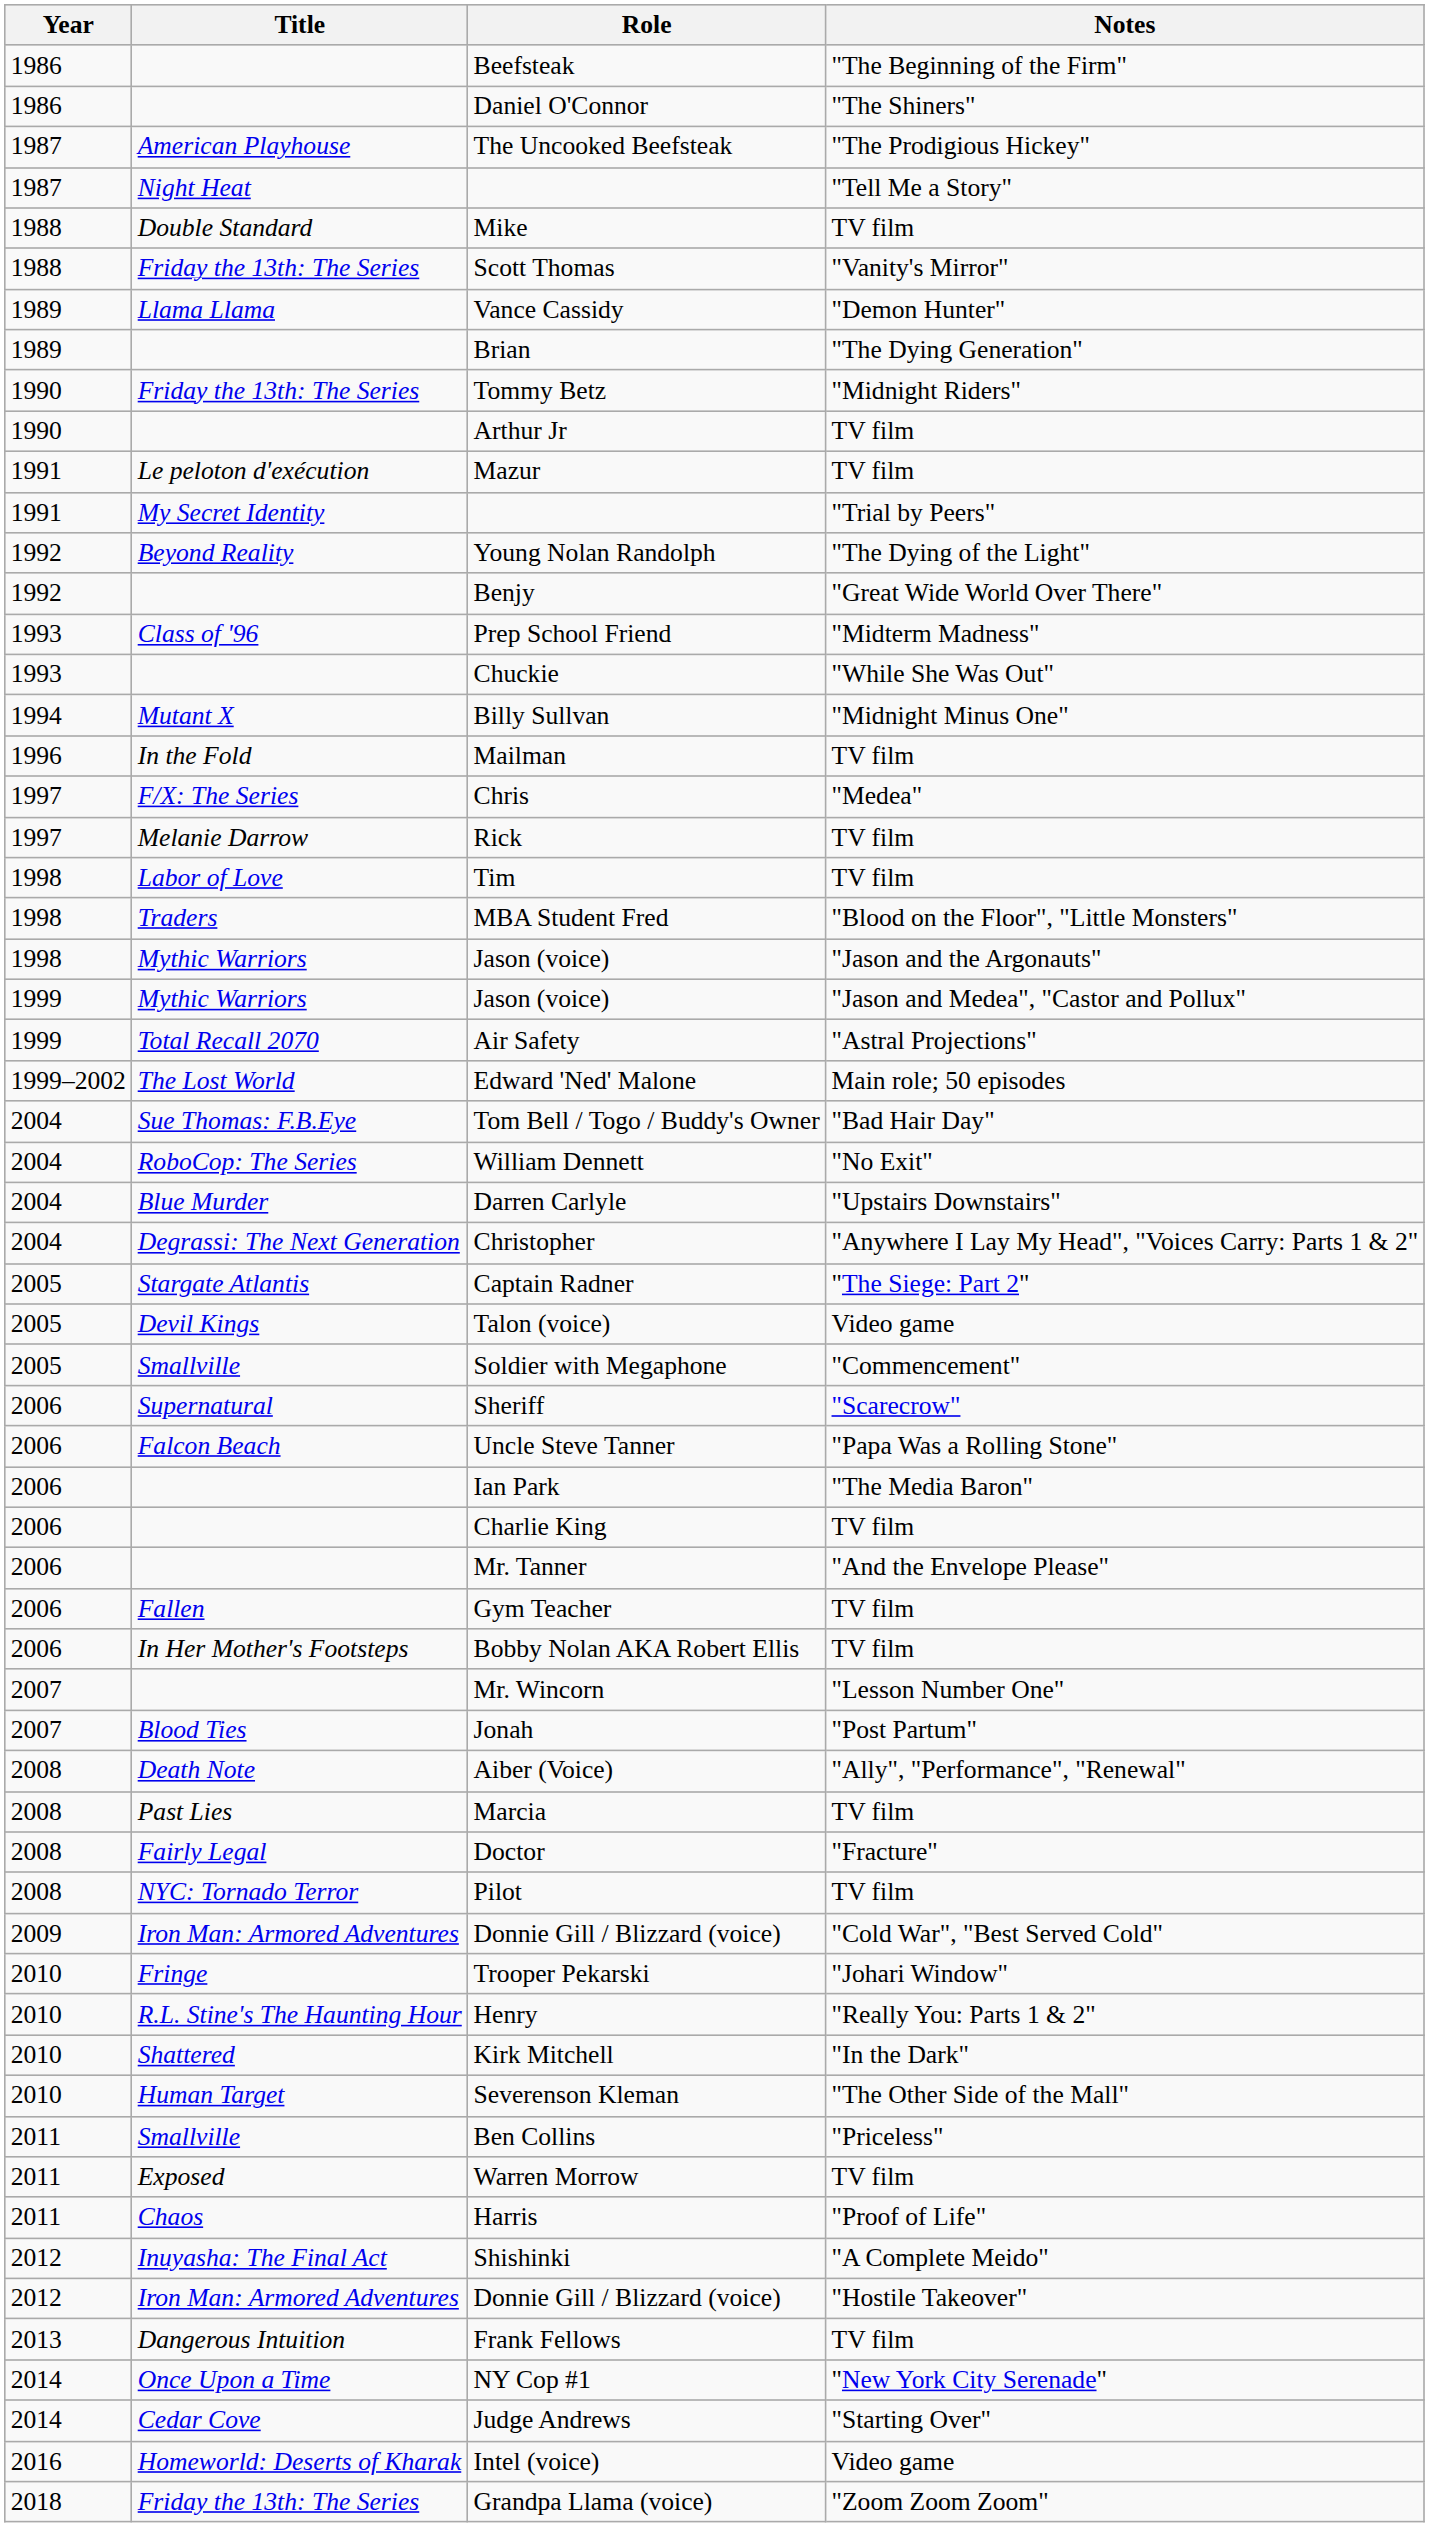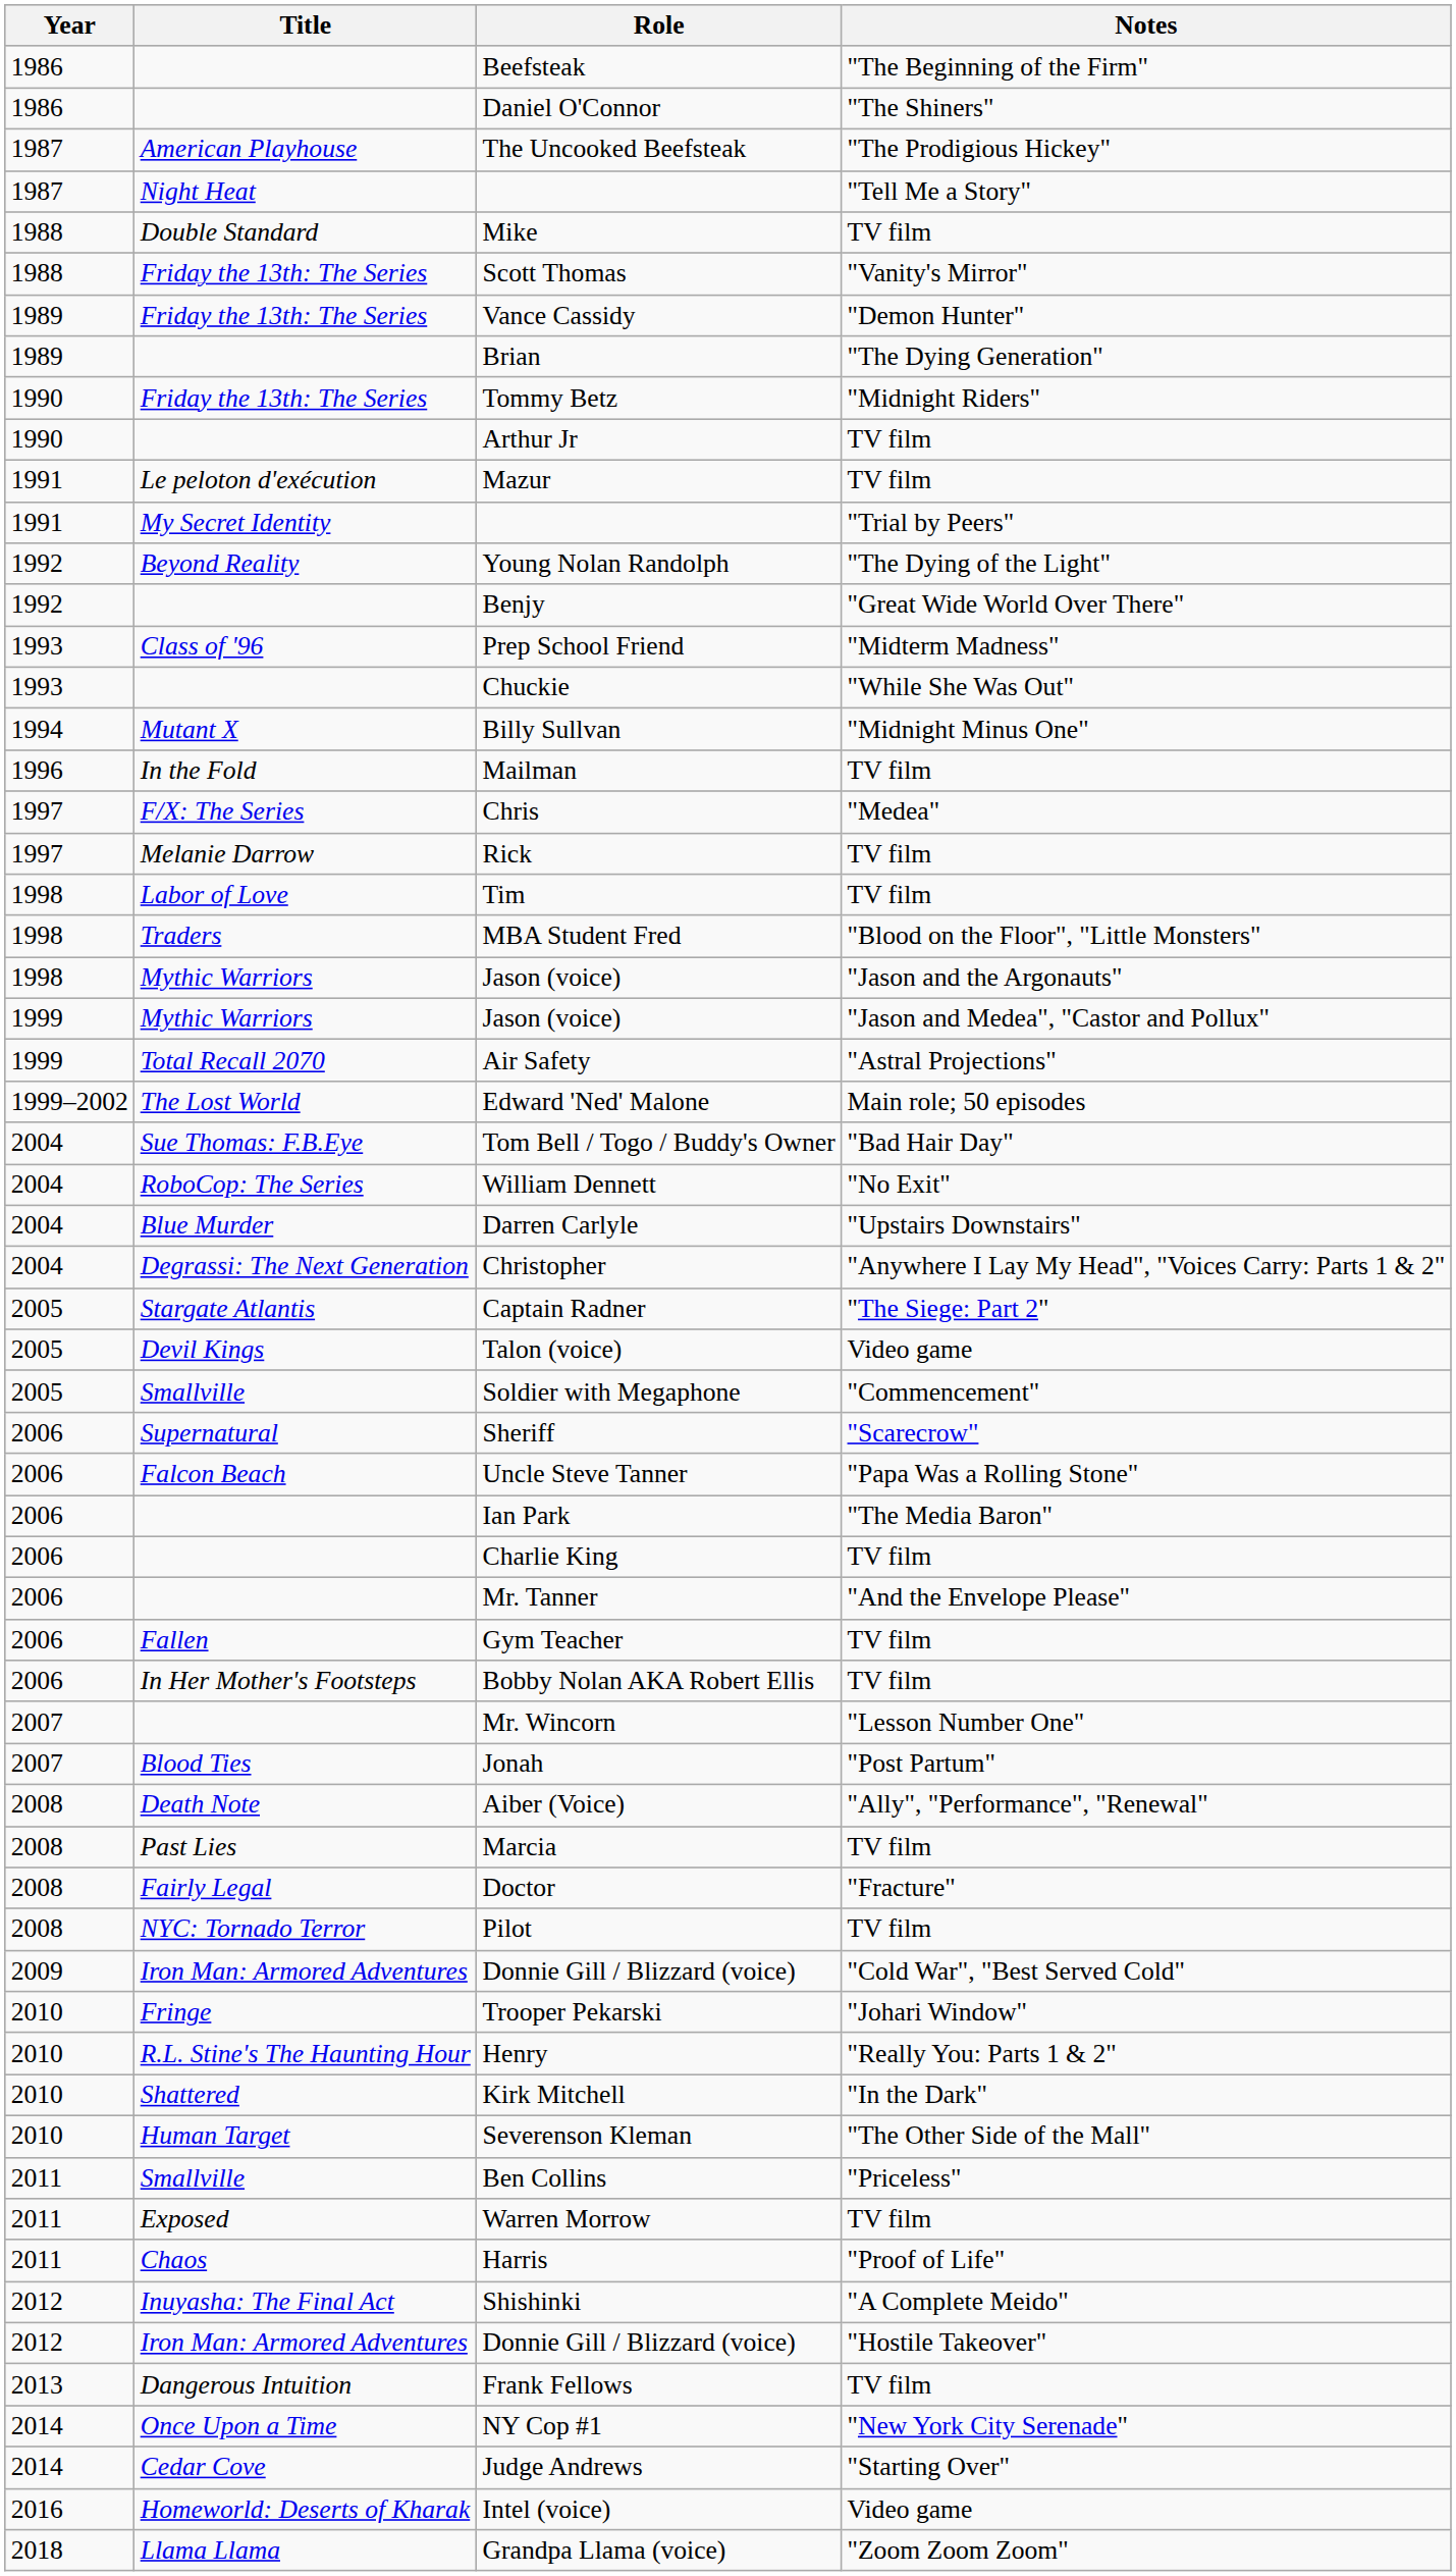 <table class="wikitable sortable">
 <tr>
 <th>Year</th>
 <th>Title</th>
 <th>Role</th>
 <th class="unsortable">Notes</th>
 </tr>
 <tr>
 <td>1986</td>
 <td><em></em></td>
 <td>Beefsteak</td>
 <td>"The Beginning of the Firm"</td>
 </tr>
 <tr>
 <td>1986</td>
 <td><em></em></td>
 <td>Daniel O'Connor</td>
 <td>"The Shiners"</td>
 </tr>
 <tr>
 <td>1987</td>
 <td><em><a href='#'>American Playhouse</a></em></td>
 <td>The Uncooked Beefsteak</td>
 <td>"The Prodigious Hickey"</td>
 </tr>
 <tr>
 <td>1987</td>
 <td><em><a href='#'>Night Heat</a></em></td>
 <td></td>
 <td>"Tell Me a Story"</td>
 </tr>
 <tr>
 <td>1988</td>
 <td><em>Double Standard</em></td>
 <td>Mike</td>
 <td>TV film</td>
 </tr>
 <tr>
 <td>1988</td>
 <td><em><a href='#'>Friday the 13th: The Series</a></em></td>
 <td>Scott Thomas</td>
 <td>"Vanity's Mirror"</td>
 </tr>
 <tr>
 <td>1989</td>
-<td><em><a href='#'>Llama Llama</a></em></td>
+<td><em><a href='#'>Friday the 13th: The Series</a></em></td>
 <td>Vance Cassidy</td>
 <td>"Demon Hunter"</td>
 </tr>
 <tr>
 <td>1989</td>
 <td><em></em></td>
 <td>Brian</td>
 <td>"The Dying Generation"</td>
 </tr>
 <tr>
 <td>1990</td>
 <td><em><a href='#'>Friday the 13th: The Series</a></em></td>
 <td>Tommy Betz</td>
 <td>"Midnight Riders"</td>
 </tr>
 <tr>
 <td>1990</td>
 <td><em></em></td>
 <td>Arthur Jr</td>
 <td>TV film</td>
 </tr>
 <tr>
 <td>1991</td>
 <td><em>Le peloton d'exécution</em></td>
 <td>Mazur</td>
 <td>TV film</td>
 </tr>
 <tr>
 <td>1991</td>
 <td><em><a href='#'>My Secret Identity</a></em></td>
 <td></td>
 <td>"Trial by Peers"</td>
 </tr>
 <tr>
 <td>1992</td>
 <td><em><a href='#'>Beyond Reality</a></em></td>
 <td>Young Nolan Randolph</td>
 <td>"The Dying of the Light"</td>
 </tr>
 <tr>
 <td>1992</td>
 <td><em></em></td>
 <td>Benjy</td>
 <td>"Great Wide World Over There"</td>
 </tr>
 <tr>
 <td>1993</td>
 <td><em><a href='#'>Class of '96</a></em></td>
 <td>Prep School Friend</td>
 <td>"Midterm Madness"</td>
 </tr>
 <tr>
 <td>1993</td>
 <td><em></em></td>
 <td>Chuckie</td>
 <td>"While She Was Out"</td>
 </tr>
 <tr>
 <td>1994</td>
 <td><em><a href='#'>Mutant X</a></em></td>
 <td>Billy Sullvan</td>
 <td>"Midnight Minus One"</td>
 </tr>
 <tr>
 <td>1996</td>
 <td><em>In the Fold</em></td>
 <td>Mailman</td>
 <td>TV film</td>
 </tr>
 <tr>
 <td>1997</td>
 <td><em><a href='#'>F/X: The Series</a></em></td>
 <td>Chris</td>
 <td>"Medea"</td>
 </tr>
 <tr>
 <td>1997</td>
 <td><em>Melanie Darrow</em></td>
 <td>Rick</td>
 <td>TV film</td>
 </tr>
 <tr>
 <td>1998</td>
 <td><em><a href='#'>Labor of Love</a></em></td>
 <td>Tim</td>
 <td>TV film</td>
 </tr>
 <tr>
 <td>1998</td>
 <td><em><a href='#'>Traders</a></em></td>
 <td>MBA Student Fred</td>
 <td>"Blood on the Floor", "Little Monsters"</td>
 </tr>
 <tr>
 <td>1998</td>
 <td><em><a href='#'>Mythic Warriors</a></em></td>
 <td>Jason (voice)</td>
 <td>"Jason and the Argonauts"</td>
 </tr>
 <tr>
 <td>1999</td>
 <td><em><a href='#'>Mythic Warriors</a></em></td>
 <td>Jason (voice)</td>
 <td>"Jason and Medea", "Castor and Pollux"</td>
 </tr>
 <tr>
 <td>1999</td>
 <td><em><a href='#'>Total Recall 2070</a></em></td>
 <td>Air Safety</td>
 <td>"Astral Projections"</td>
 </tr>
 <tr>
 <td>1999–2002</td>
 <td><em><a href='#'>The Lost World</a></em></td>
 <td>Edward 'Ned' Malone</td>
 <td>Main role; 50 episodes</td>
 </tr>
 <tr>
 <td>2004</td>
 <td><em><a href='#'>Sue Thomas: F.B.Eye</a></em></td>
 <td>Tom Bell / Togo / Buddy's Owner</td>
 <td>"Bad Hair Day"</td>
 </tr>
 <tr>
 <td>2004</td>
 <td><em><a href='#'>RoboCop: The Series</a></em></td>
 <td>William Dennett</td>
 <td>"No Exit"</td>
 </tr>
 <tr>
 <td>2004</td>
 <td><em><a href='#'>Blue Murder</a></em></td>
 <td>Darren Carlyle</td>
 <td>"Upstairs Downstairs"</td>
 </tr>
 <tr>
 <td>2004</td>
 <td><em><a href='#'>Degrassi: The Next Generation</a></em></td>
 <td>Christopher</td>
 <td>"Anywhere I Lay My Head", "Voices Carry: Parts 1 & 2"</td>
 </tr>
 <tr>
 <td>2005</td>
 <td><em><a href='#'>Stargate Atlantis</a></em></td>
 <td>Captain Radner</td>
 <td>"<a href='#'>The Siege: Part 2</a>"</td>
 </tr>
 <tr>
 <td>2005</td>
 <td><em><a href='#'>Devil Kings</a></em></td>
 <td>Talon (voice)</td>
 <td>Video game</td>
 </tr>
 <tr>
 <td>2005</td>
 <td><em><a href='#'>Smallville</a></em></td>
 <td>Soldier with Megaphone</td>
 <td>"Commencement"</td>
 </tr>
 <tr>
 <td>2006</td>
 <td><em><a href='#'>Supernatural</a></em></td>
 <td>Sheriff</td>
 <td><a href='#'>"Scarecrow"</a></td>
 </tr>
 <tr>
 <td>2006</td>
 <td><em><a href='#'>Falcon Beach</a></em></td>
 <td>Uncle Steve Tanner</td>
 <td>"Papa Was a Rolling Stone"</td>
 </tr>
 <tr>
 <td>2006</td>
 <td><em></em></td>
 <td>Ian Park</td>
 <td>"The Media Baron"</td>
 </tr>
 <tr>
 <td>2006</td>
 <td><em></em></td>
 <td>Charlie King</td>
 <td>TV film</td>
 </tr>
 <tr>
 <td>2006</td>
 <td><em></em></td>
 <td>Mr. Tanner</td>
 <td>"And the Envelope Please"</td>
 </tr>
 <tr>
 <td>2006</td>
 <td><em><a href='#'>Fallen</a></em></td>
 <td>Gym Teacher</td>
 <td>TV film</td>
 </tr>
 <tr>
 <td>2006</td>
 <td><em>In Her Mother's Footsteps</em></td>
 <td>Bobby Nolan AKA Robert Ellis</td>
 <td>TV film</td>
 </tr>
 <tr>
 <td>2007</td>
 <td><em></em></td>
 <td>Mr. Wincorn</td>
 <td>"Lesson Number One"</td>
 </tr>
 <tr>
 <td>2007</td>
 <td><em><a href='#'>Blood Ties</a></em></td>
 <td>Jonah</td>
 <td>"Post Partum"</td>
 </tr>
 <tr>
 <td>2008</td>
 <td><em><a href='#'>Death Note</a></em></td>
 <td>Aiber (Voice)</td>
 <td>"Ally", "Performance", "Renewal"</td>
 </tr>
 <tr>
 <td>2008</td>
 <td><em>Past Lies</em></td>
 <td>Marcia</td>
 <td>TV film</td>
 </tr>
 <tr>
 <td>2008</td>
 <td><em><a href='#'>Fairly Legal</a></em></td>
 <td>Doctor</td>
 <td>"Fracture"</td>
 </tr>
 <tr>
 <td>2008</td>
 <td><em><a href='#'>NYC: Tornado Terror</a></em></td>
 <td>Pilot</td>
 <td>TV film</td>
 </tr>
 <tr>
 <td>2009</td>
 <td><em><a href='#'>Iron Man: Armored Adventures</a></em></td>
 <td>Donnie Gill / Blizzard (voice)</td>
 <td>"Cold War", "Best Served Cold"</td>
 </tr>
 <tr>
 <td>2010</td>
 <td><em><a href='#'>Fringe</a></em></td>
 <td>Trooper Pekarski</td>
 <td>"Johari Window"</td>
 </tr>
 <tr>
 <td>2010</td>
 <td><em><a href='#'>R.L. Stine's The Haunting Hour</a></em></td>
 <td>Henry</td>
 <td>"Really You: Parts 1 & 2"</td>
 </tr>
 <tr>
 <td>2010</td>
 <td><em><a href='#'>Shattered</a></em></td>
 <td>Kirk Mitchell</td>
 <td>"In the Dark"</td>
 </tr>
 <tr>
 <td>2010</td>
 <td><em><a href='#'>Human Target</a></em></td>
 <td>Severenson Kleman</td>
 <td>"The Other Side of the Mall"</td>
 </tr>
 <tr>
 <td>2011</td>
 <td><em><a href='#'>Smallville</a></em></td>
 <td>Ben Collins</td>
 <td>"Priceless"</td>
 </tr>
 <tr>
 <td>2011</td>
 <td><em>Exposed</em></td>
 <td>Warren Morrow</td>
 <td>TV film</td>
 </tr>
 <tr>
 <td>2011</td>
 <td><em><a href='#'>Chaos</a></em></td>
 <td>Harris</td>
 <td>"Proof of Life"</td>
 </tr>
 <tr>
 <td>2012</td>
 <td><em><a href='#'>Inuyasha: The Final Act</a></em></td>
 <td>Shishinki</td>
 <td>"A Complete Meido"</td>
 </tr>
 <tr>
 <td>2012</td>
 <td><em><a href='#'>Iron Man: Armored Adventures</a></em></td>
 <td>Donnie Gill / Blizzard (voice)</td>
 <td>"Hostile Takeover"</td>
 </tr>
 <tr>
 <td>2013</td>
 <td><em>Dangerous Intuition</em></td>
 <td>Frank Fellows</td>
 <td>TV film</td>
 </tr>
 <tr>
 <td>2014</td>
 <td><em><a href='#'>Once Upon a Time</a></em></td>
 <td>NY Cop #1</td>
 <td>"<a href='#'>New York City Serenade</a>"</td>
 </tr>
 <tr>
 <td>2014</td>
 <td><em><a href='#'>Cedar Cove</a></em></td>
 <td>Judge Andrews</td>
 <td>"Starting Over"</td>
 </tr>
 <tr>
 <td>2016</td>
 <td><em><a href='#'>Homeworld: Deserts of Kharak</a></em></td>
 <td>Intel (voice)</td>
 <td>Video game</td>
 </tr>
 <tr>
 <td>2018</td>
-<td><em><a href='#'>Friday the 13th: The Series</a></em></td>
+<td><em><a href='#'>Llama Llama</a></em></td>
 <td>Grandpa Llama (voice)</td>
 <td>"Zoom Zoom Zoom"</td>
 </tr>
 </table>
